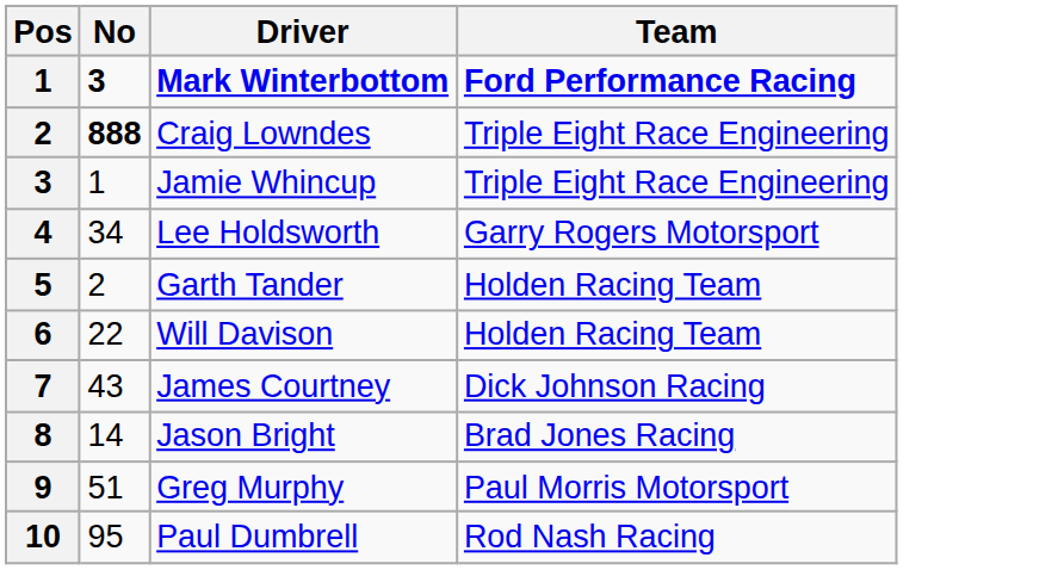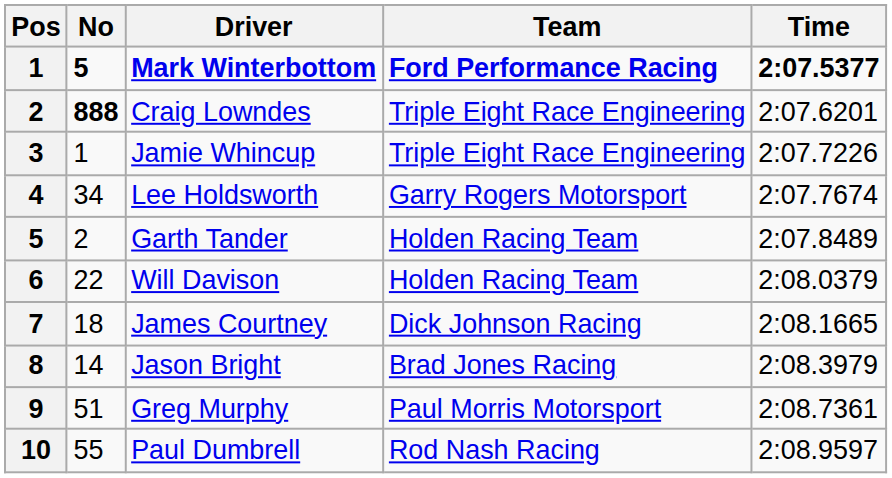 <table class="wikitable" style="font-size: 85%;">
 <tr>
 <th>Pos</th>
 <th>No</th>
 <th>Driver</th>
 <th>Team</th>
+<th>Time</th>
 </tr>
 <tr style="font-weight:bold">
 <th>1</th>
-<td>3</td>
+<td>5</td>
 <td> <a href='#'>Mark Winterbottom</a></td>
 <td><a href='#'>Ford Performance Racing</a></td>
+<td>2:07.5377</td>
 </tr>
 <tr>
 <th>2</th>
 <td><strong>888</strong></td>
 <td> <a href='#'>Craig Lowndes</a></td>
 <td><a href='#'>Triple Eight Race Engineering</a></td>
+<td>2:07.6201</td>
 </tr>
 <tr>
 <th>3</th>
 <td>1</td>
 <td> <a href='#'>Jamie Whincup</a></td>
 <td><a href='#'>Triple Eight Race Engineering</a></td>
+<td>2:07.7226</td>
 </tr>
 <tr>
 <th>4</th>
 <td>34</td>
 <td> <a href='#'>Lee Holdsworth</a></td>
 <td><a href='#'>Garry Rogers Motorsport</a></td>
+<td>2:07.7674</td>
 </tr>
 <tr>
 <th>5</th>
 <td>2</td>
 <td> <a href='#'>Garth Tander</a></td>
 <td><a href='#'>Holden Racing Team</a></td>
+<td>2:07.8489</td>
 </tr>
 <tr>
 <th>6</th>
 <td>22</td>
 <td> <a href='#'>Will Davison</a></td>
 <td><a href='#'>Holden Racing Team</a></td>
+<td>2:08.0379</td>
 </tr>
 <tr>
 <th>7</th>
-<td>43</td>
+<td>18</td>
 <td> <a href='#'>James Courtney</a></td>
 <td><a href='#'>Dick Johnson Racing</a></td>
+<td>2:08.1665</td>
 </tr>
 <tr>
 <th>8</th>
 <td>14</td>
 <td> <a href='#'>Jason Bright</a></td>
 <td><a href='#'>Brad Jones Racing</a></td>
+<td>2:08.3979</td>
 </tr>
 <tr>
 <th>9</th>
 <td>51</td>
 <td> <a href='#'>Greg Murphy</a></td>
 <td><a href='#'>Paul Morris Motorsport</a></td>
+<td>2:08.7361</td>
 </tr>
 <tr>
 <th>10</th>
-<td>95</td>
+<td>55</td>
 <td> <a href='#'>Paul Dumbrell</a></td>
 <td><a href='#'>Rod Nash Racing</a></td>
+<td>2:08.9597</td>
 </tr>
 </table>
